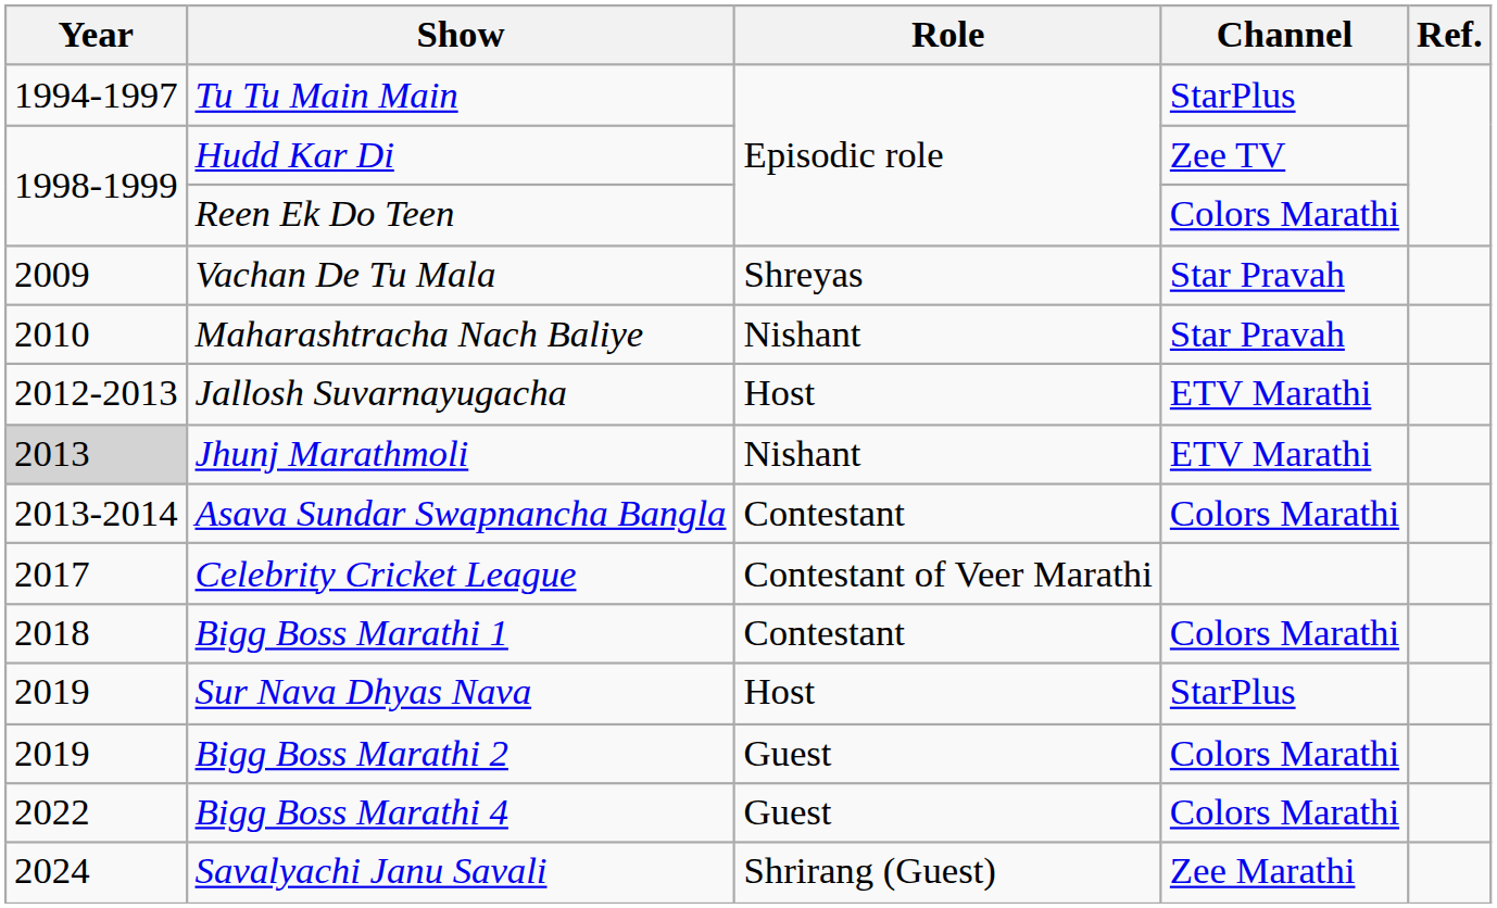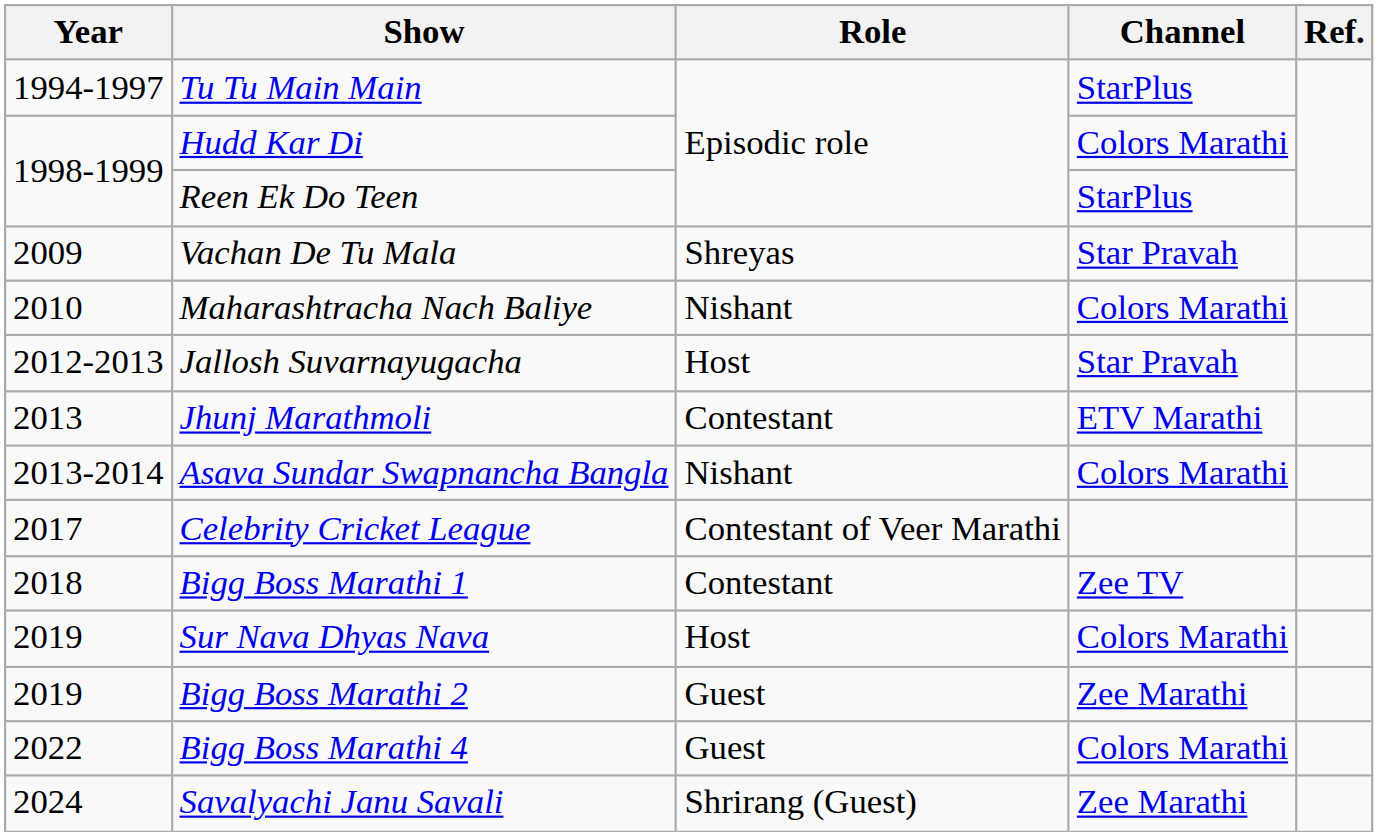 <table class="wikitable">
 <tr>
 <th>Year</th>
 <th>Show</th>
 <th>Role</th>
 <th>Channel</th>
 <th>Ref.</th>
 </tr>
 <tr>
 <td>1994-1997</td>
 <td><em><a href='#'>Tu Tu Main Main</a></em></td>
 <td rowspan="3">Episodic role</td>
 <td><a href='#'>StarPlus</a></td>
 <td rowspan="3"></td>
 </tr>
 <tr>
 <td rowspan="2">1998-1999</td>
 <td><em><a href='#'>Hudd Kar Di</a></em></td>
-<td><a href='#'>Zee TV</a></td>
+<td><a href='#'>Colors Marathi</a></td>
 </tr>
 <tr>
 <td><em>Reen Ek Do Teen</em></td>
-<td><a href='#'>Colors Marathi</a></td>
+<td><a href='#'>StarPlus</a></td>
 </tr>
 <tr>
 <td>2009</td>
 <td><em>Vachan De Tu Mala</em></td>
 <td>Shreyas</td>
 <td><a href='#'>Star Pravah</a></td>
 <td></td>
 </tr>
 <tr>
 <td>2010</td>
 <td><em>Maharashtracha Nach Baliye</em></td>
 <td>Nishant</td>
-<td><a href='#'>Star Pravah</a></td>
+<td><a href='#'>Colors Marathi</a></td>
 <td></td>
 </tr>
 <tr>
 <td>2012-2013</td>
 <td><em>Jallosh Suvarnayugacha</em></td>
 <td>Host</td>
-<td><a href='#'>ETV Marathi</a></td>
+<td><a href='#'>Star Pravah</a></td>
 <td></td>
 </tr>
 <tr>
-<td style="background: lightgrey;">2013</td>
+<td>2013</td>
 <td><em><a href='#'>Jhunj Marathmoli</a></em></td>
-<td>Nishant</td>
+<td>Contestant</td>
 <td><a href='#'>ETV Marathi</a></td>
 <td></td>
 </tr>
 <tr>
 <td>2013-2014</td>
 <td><em><a href='#'>Asava Sundar Swapnancha Bangla</a></em></td>
-<td>Contestant</td>
+<td>Nishant</td>
 <td><a href='#'>Colors Marathi</a></td>
 <td></td>
 </tr>
 <tr>
 <td>2017</td>
 <td><em><a href='#'>Celebrity Cricket League</a></em></td>
 <td>Contestant of Veer Marathi</td>
 <td></td>
 <td></td>
 </tr>
 <tr>
 <td>2018</td>
 <td><em><a href='#'>Bigg Boss Marathi 1</a></em></td>
 <td>Contestant</td>
-<td><a href='#'>Colors Marathi</a></td>
+<td><a href='#'>Zee TV</a></td>
 <td></td>
 </tr>
 <tr>
 <td>2019</td>
 <td><em><a href='#'>Sur Nava Dhyas Nava</a></em></td>
 <td>Host</td>
-<td><a href='#'>StarPlus</a></td>
+<td><a href='#'>Colors Marathi</a></td>
 <td></td>
 </tr>
 <tr>
 <td>2019</td>
 <td><em><a href='#'>Bigg Boss Marathi 2</a></em></td>
 <td>Guest</td>
-<td><a href='#'>Colors Marathi</a></td>
+<td><a href='#'>Zee Marathi</a></td>
 <td></td>
 </tr>
 <tr>
 <td>2022</td>
 <td><em><a href='#'>Bigg Boss Marathi 4</a></em></td>
 <td>Guest</td>
 <td><a href='#'>Colors Marathi</a></td>
 <td></td>
 </tr>
 <tr>
 <td>2024</td>
 <td><em><a href='#'>Savalyachi Janu Savali</a></em></td>
 <td>Shrirang (Guest)</td>
 <td><a href='#'>Zee Marathi</a></td>
 <td></td>
 </tr>
 </table>
